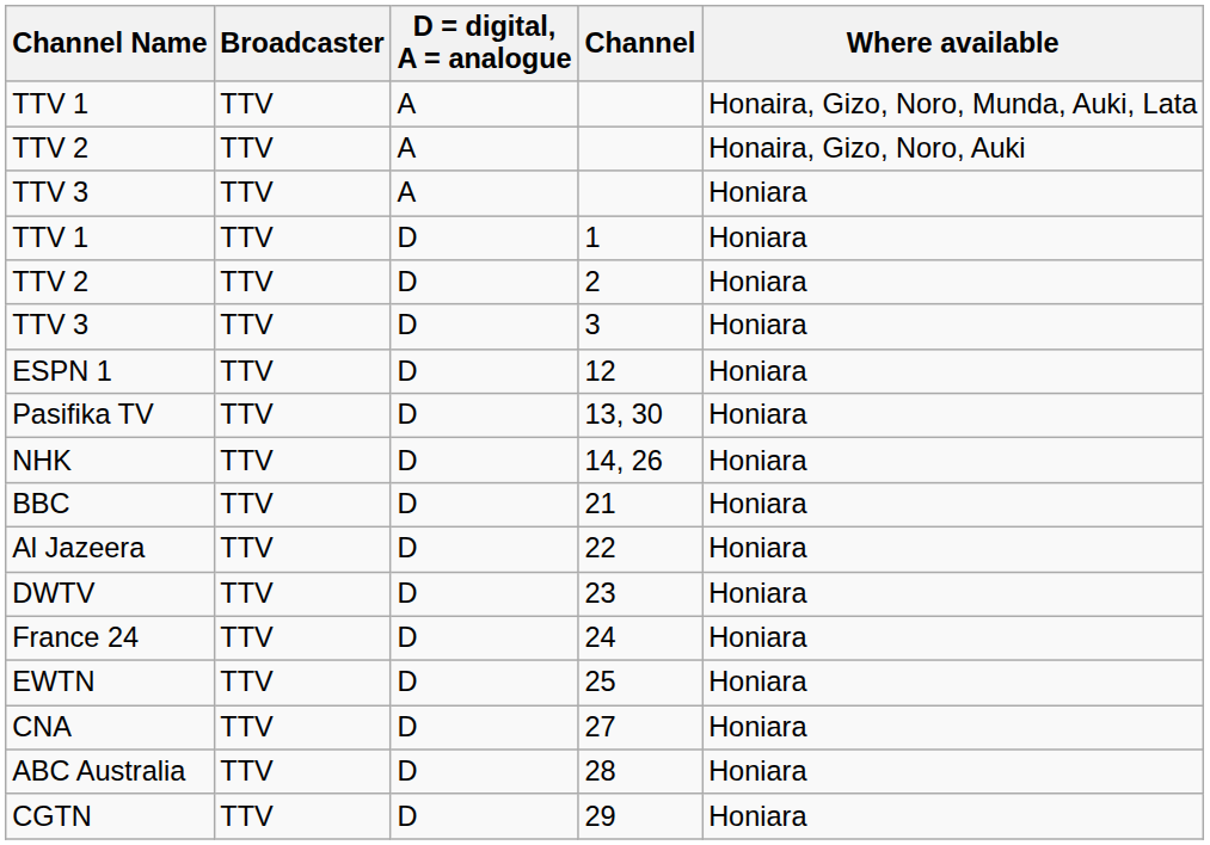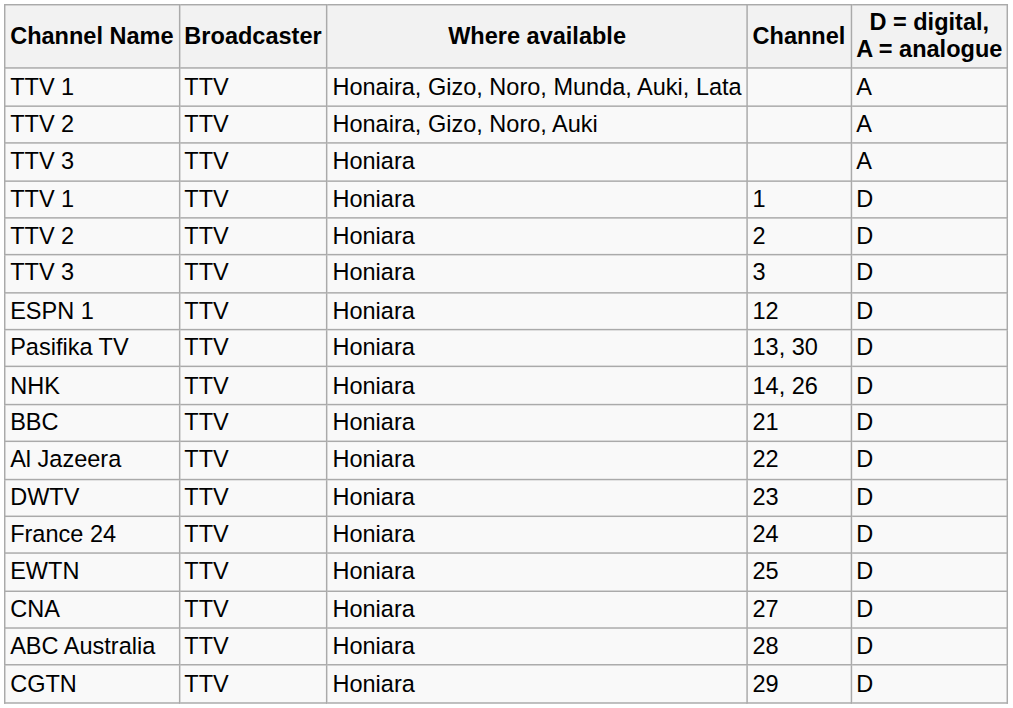 <table class="wikitable">
 <tr>
 <th>Channel Name</th>
 <th>Broadcaster</th>
+<th>Where available</th>
+<th>Channel</th>
 <th>D = digital,<br>A = analogue</th>
-<th>Channel</th>
-<th>Where available</th>
 </tr>
 <tr>
 <td>TTV 1</td>
 <td>TTV</td>
+<td>Honaira, Gizo, Noro, Munda, Auki, Lata</td>
+<td></td>
 <td>A</td>
-<td></td>
-<td>Honaira, Gizo, Noro, Munda, Auki, Lata</td>
 </tr>
 <tr>
 <td>TTV 2</td>
 <td>TTV</td>
+<td>Honaira, Gizo, Noro, Auki</td>
+<td></td>
 <td>A</td>
-<td></td>
-<td>Honaira, Gizo, Noro, Auki</td>
 </tr>
 <tr>
 <td>TTV 3</td>
 <td>TTV</td>
+<td>Honiara</td>
+<td></td>
 <td>A</td>
-<td></td>
-<td>Honiara</td>
 </tr>
 <tr>
 <td>TTV 1</td>
 <td>TTV</td>
+<td>Honiara</td>
+<td>1</td>
 <td>D</td>
-<td>1</td>
-<td>Honiara</td>
 </tr>
 <tr>
 <td>TTV 2</td>
 <td>TTV</td>
+<td>Honiara</td>
+<td>2</td>
 <td>D</td>
-<td>2</td>
-<td>Honiara</td>
 </tr>
 <tr>
 <td>TTV 3</td>
 <td>TTV</td>
+<td>Honiara</td>
+<td>3</td>
 <td>D</td>
-<td>3</td>
-<td>Honiara</td>
 </tr>
 <tr>
 <td>ESPN 1</td>
 <td>TTV</td>
+<td>Honiara</td>
+<td>12</td>
 <td>D</td>
-<td>12</td>
-<td>Honiara</td>
 </tr>
 <tr>
 <td>Pasifika TV</td>
 <td>TTV</td>
+<td>Honiara</td>
+<td>13, 30</td>
 <td>D</td>
-<td>13, 30</td>
-<td>Honiara</td>
 </tr>
 <tr>
 <td>NHK</td>
 <td>TTV</td>
+<td>Honiara</td>
+<td>14, 26</td>
 <td>D</td>
-<td>14, 26</td>
-<td>Honiara</td>
 </tr>
 <tr>
 <td>BBC</td>
 <td>TTV</td>
+<td>Honiara</td>
+<td>21</td>
 <td>D</td>
-<td>21</td>
-<td>Honiara</td>
 </tr>
 <tr>
 <td>Al Jazeera</td>
 <td>TTV</td>
+<td>Honiara</td>
+<td>22</td>
 <td>D</td>
-<td>22</td>
-<td>Honiara</td>
 </tr>
 <tr>
 <td>DWTV</td>
 <td>TTV</td>
+<td>Honiara</td>
+<td>23</td>
 <td>D</td>
-<td>23</td>
-<td>Honiara</td>
 </tr>
 <tr>
 <td>France 24</td>
 <td>TTV</td>
+<td>Honiara</td>
+<td>24</td>
 <td>D</td>
-<td>24</td>
-<td>Honiara</td>
 </tr>
 <tr>
 <td>EWTN</td>
 <td>TTV</td>
+<td>Honiara</td>
+<td>25</td>
 <td>D</td>
-<td>25</td>
-<td>Honiara</td>
 </tr>
 <tr>
 <td>CNA</td>
 <td>TTV</td>
+<td>Honiara</td>
+<td>27</td>
 <td>D</td>
-<td>27</td>
-<td>Honiara</td>
 </tr>
 <tr>
 <td>ABC Australia</td>
 <td>TTV</td>
+<td>Honiara</td>
+<td>28</td>
 <td>D</td>
-<td>28</td>
-<td>Honiara</td>
 </tr>
 <tr>
 <td>CGTN</td>
 <td>TTV</td>
+<td>Honiara</td>
+<td>29</td>
 <td>D</td>
-<td>29</td>
-<td>Honiara</td>
 </tr>
 </table>
